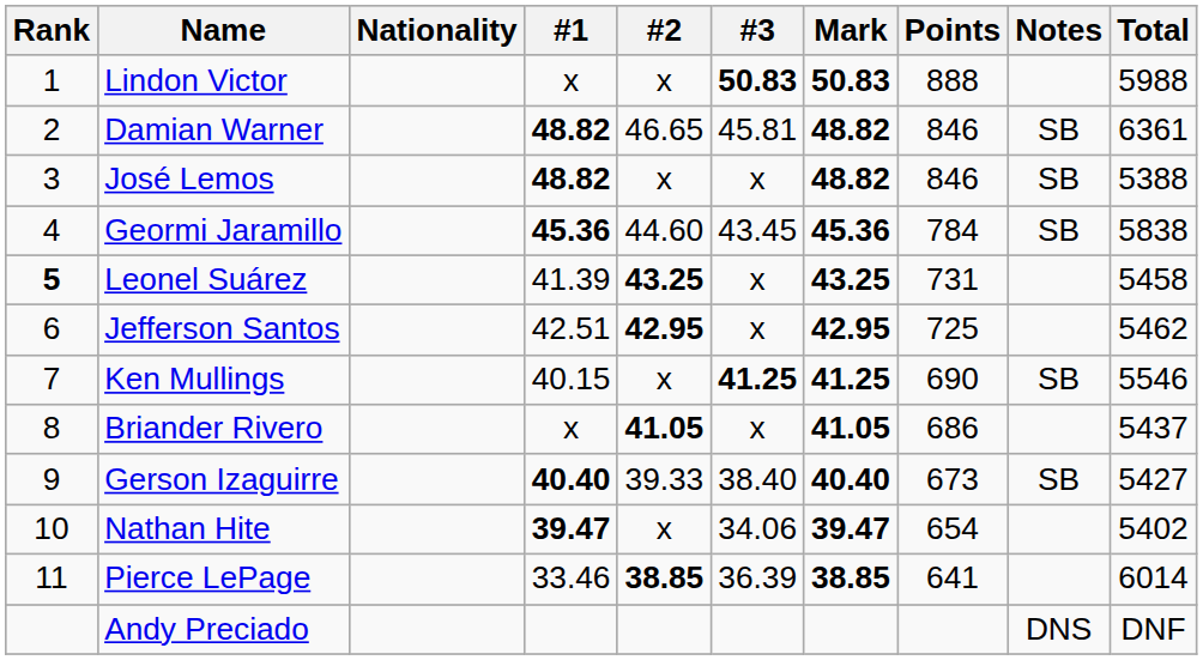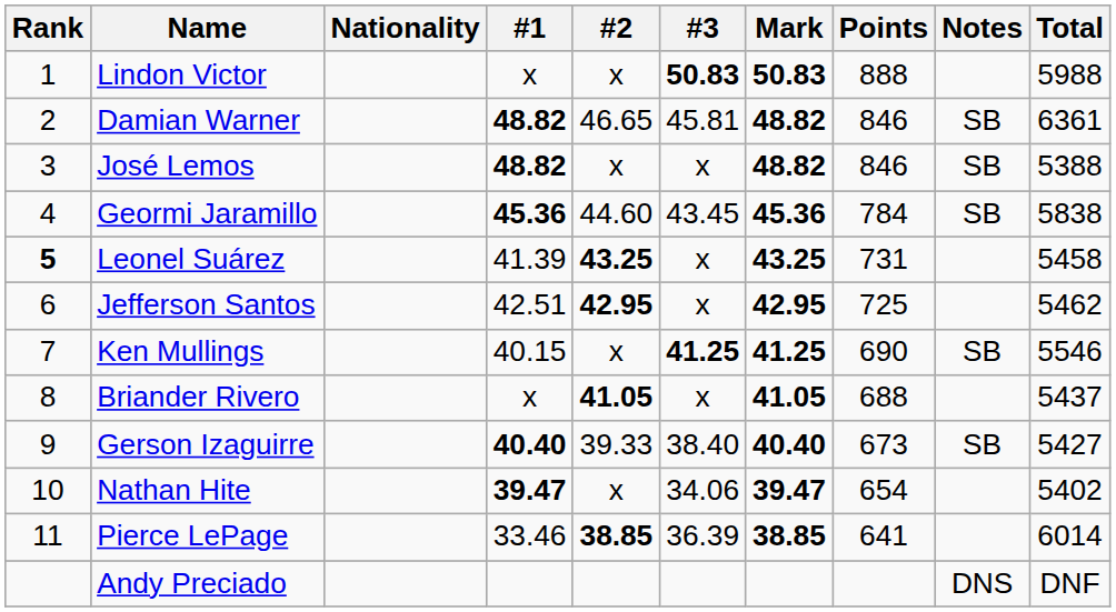 <table class="wikitable sortable" style="text-align:center">
 <tr>
 <th>Rank</th>
 <th>Name</th>
 <th>Nationality</th>
 <th>#1</th>
 <th>#2</th>
 <th>#3</th>
 <th>Mark</th>
 <th>Points</th>
 <th>Notes</th>
 <th>Total</th>
 </tr>
 <tr>
 <td>1</td>
 <td align=left><a href='#'>Lindon Victor</a></td>
 <td align=left></td>
 <td>x</td>
 <td>x</td>
 <td><strong>50.83</strong></td>
 <td><strong>50.83</strong></td>
 <td>888</td>
 <td></td>
 <td>5988</td>
 </tr>
 <tr>
 <td>2</td>
 <td align=left><a href='#'>Damian Warner</a></td>
 <td align=left></td>
 <td><strong>48.82</strong></td>
 <td>46.65</td>
 <td>45.81</td>
 <td><strong>48.82</strong></td>
 <td>846</td>
 <td>SB</td>
 <td>6361</td>
 </tr>
 <tr>
 <td>3</td>
 <td align=left><a href='#'>José Lemos</a></td>
 <td align=left></td>
 <td><strong>48.82</strong></td>
 <td>x</td>
 <td>x</td>
 <td><strong>48.82</strong></td>
 <td>846</td>
 <td>SB</td>
 <td>5388</td>
 </tr>
 <tr>
 <td>4</td>
 <td align=left><a href='#'>Geormi Jaramillo</a></td>
 <td align=left></td>
 <td><strong>45.36</strong></td>
 <td>44.60</td>
 <td>43.45</td>
 <td><strong>45.36</strong></td>
 <td>784</td>
 <td>SB</td>
 <td>5838</td>
 </tr>
 <tr>
 <td><strong>5</strong></td>
 <td align=left><a href='#'>Leonel Suárez</a></td>
 <td align=left></td>
 <td>41.39</td>
 <td><strong>43.25</strong></td>
 <td>x</td>
 <td><strong>43.25</strong></td>
 <td>731</td>
 <td></td>
 <td>5458</td>
 </tr>
 <tr>
 <td>6</td>
 <td align=left><a href='#'>Jefferson Santos</a></td>
 <td align=left></td>
 <td>42.51</td>
 <td><strong>42.95</strong></td>
 <td>x</td>
 <td><strong>42.95</strong></td>
 <td>725</td>
 <td></td>
 <td>5462</td>
 </tr>
 <tr>
 <td>7</td>
 <td align=left><a href='#'>Ken Mullings</a></td>
 <td align=left></td>
 <td>40.15</td>
 <td>x</td>
 <td><strong>41.25</strong></td>
 <td><strong>41.25</strong></td>
 <td>690</td>
 <td>SB</td>
 <td>5546</td>
 </tr>
 <tr>
 <td>8</td>
 <td align=left><a href='#'>Briander Rivero</a></td>
 <td align=left></td>
 <td>x</td>
 <td><strong>41.05</strong></td>
 <td>x</td>
 <td><strong>41.05</strong></td>
-<td>686</td>
+<td>688</td>
 <td></td>
 <td>5437</td>
 </tr>
 <tr>
 <td>9</td>
 <td align=left><a href='#'>Gerson Izaguirre</a></td>
 <td align=left></td>
 <td><strong>40.40</strong></td>
 <td>39.33</td>
 <td>38.40</td>
 <td><strong>40.40</strong></td>
 <td>673</td>
 <td>SB</td>
 <td>5427</td>
 </tr>
 <tr>
 <td>10</td>
 <td align=left><a href='#'>Nathan Hite</a></td>
 <td align=left></td>
 <td><strong>39.47</strong></td>
 <td>x</td>
 <td>34.06</td>
 <td><strong>39.47</strong></td>
 <td>654</td>
 <td></td>
 <td>5402</td>
 </tr>
 <tr>
 <td>11</td>
 <td align=left><a href='#'>Pierce LePage</a></td>
 <td align=left></td>
 <td>33.46</td>
 <td><strong>38.85</strong></td>
 <td>36.39</td>
 <td><strong>38.85</strong></td>
 <td>641</td>
 <td></td>
 <td>6014</td>
 </tr>
 <tr>
 <td></td>
 <td align=left><a href='#'>Andy Preciado</a></td>
 <td align=left></td>
 <td></td>
 <td></td>
 <td></td>
 <td></td>
 <td></td>
 <td>DNS</td>
 <td>DNF</td>
 </tr>
 </table>
